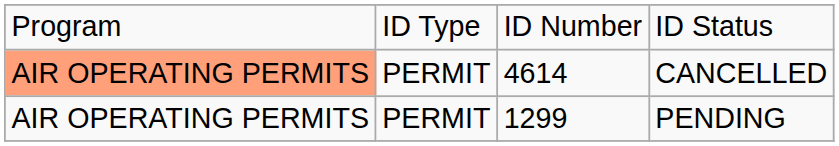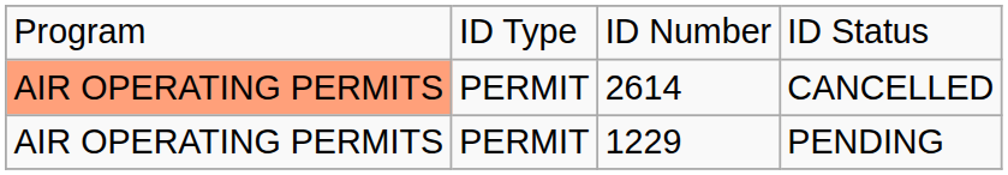 <table class="wikitable">
 <tr>
 <td>Program</td>
 <td>ID Type</td>
 <td>ID Number</td>
 <td>ID Status</td>
 </tr>
 <tr>
 <td style="background: lightsalmon;">AIR OPERATING PERMITS</td>
 <td>PERMIT</td>
-<td>4614</td>
+<td>2614</td>
 <td>CANCELLED</td>
 </tr>
 <tr>
 <td>AIR OPERATING PERMITS</td>
 <td>PERMIT</td>
-<td>1299</td>
+<td>1229</td>
 <td>PENDING</td>
 </tr>
 </table>
